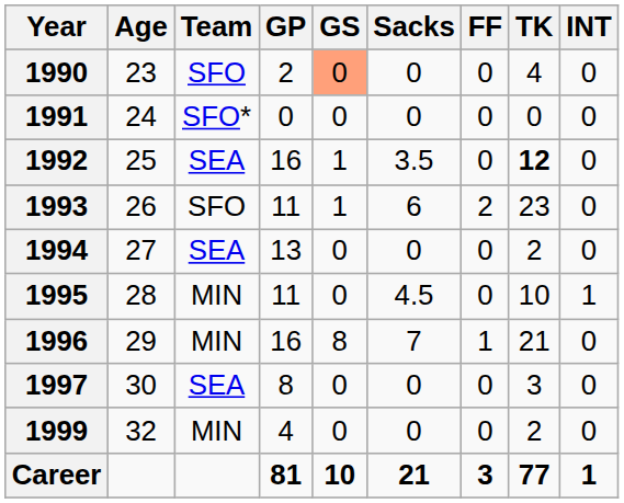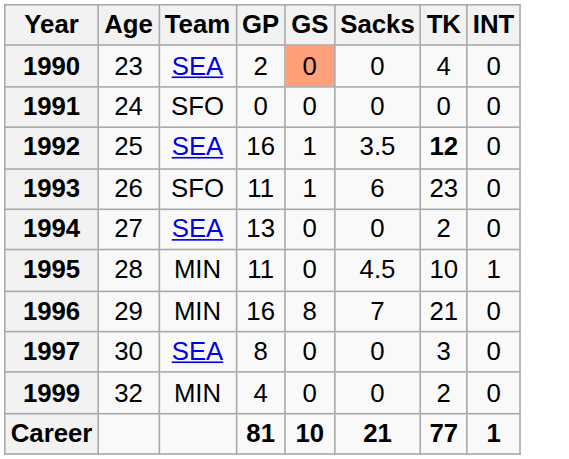 <table class="wikitable" style="text-align:center">
 <tr>
 <th>Year</th>
 <th>Age</th>
 <th>Team</th>
 <th>GP</th>
 <th>GS</th>
 <th>Sacks</th>
-<th>FF</th>
 <th>TK</th>
 <th>INT</th>
 </tr>
 <tr>
 <th>1990</th>
 <td>23</td>
-<td><a href='#'>SFO</a></td>
+<td><a href='#'>SEA</a></td>
 <td>2</td>
 <td style="background: lightsalmon;">0</td>
-<td>0</td>
 <td>0</td>
 <td>4</td>
 <td>0 </td>
 </tr>
 <tr>
 <th>1991</th>
 <td>24</td>
-<td><a href='#'>SFO</a>*</td>
-<td>0</td>
+<td>SFO</td>
 <td>0</td>
 <td>0</td>
 <td>0</td>
 <td>0</td>
 <td>0</td>
 </tr>
 <tr>
 <th>1992</th>
 <td>25</td>
 <td><a href='#'>SEA</a></td>
 <td>16</td>
 <td>1</td>
 <td>3.5</td>
-<td>0</td>
 <td><strong>12</strong></td>
 <td>0 </td>
 </tr>
 <tr>
 <th>1993</th>
 <td>26</td>
 <td>SFO</td>
 <td>11</td>
 <td>1</td>
 <td>6</td>
-<td>2</td>
 <td>23</td>
 <td>0 </td>
 </tr>
 <tr>
 <th>1994</th>
 <td>27</td>
 <td><a href='#'>SEA</a></td>
 <td>13</td>
-<td>0</td>
 <td>0</td>
 <td>0</td>
 <td>2</td>
 <td>0 </td>
 </tr>
 <tr>
 <th>1995</th>
 <td>28</td>
 <td>MIN</td>
 <td>11</td>
 <td>0</td>
 <td>4.5</td>
-<td>0</td>
 <td>10</td>
 <td>1 </td>
 </tr>
 <tr>
 <th>1996</th>
 <td>29</td>
 <td>MIN</td>
 <td>16</td>
 <td>8</td>
 <td>7</td>
-<td>1</td>
 <td>21</td>
 <td>0 </td>
 </tr>
 <tr>
 <th>1997</th>
 <td>30</td>
 <td><a href='#'>SEA</a></td>
 <td>8</td>
-<td>0</td>
 <td>0</td>
 <td>0</td>
 <td>3</td>
 <td>0 </td>
 </tr>
 <tr>
 <th>1999</th>
 <td>32</td>
 <td>MIN</td>
 <td>4</td>
 <td>0</td>
 <td>0</td>
-<td>0</td>
 <td>2</td>
 <td>0 </td>
 </tr>
 <tr>
 <th>Career</th>
 <td></td>
 <td></td>
 <td><strong>81</strong></td>
 <td><strong>10</strong></td>
 <td><strong>21</strong></td>
-<td><strong>3</strong></td>
 <td><strong>77</strong></td>
 <td><strong>1</strong> </td>
 </tr>
 </table>
